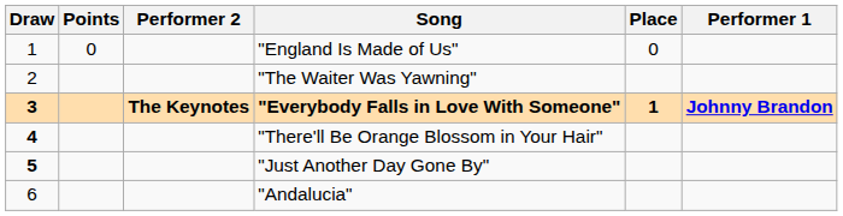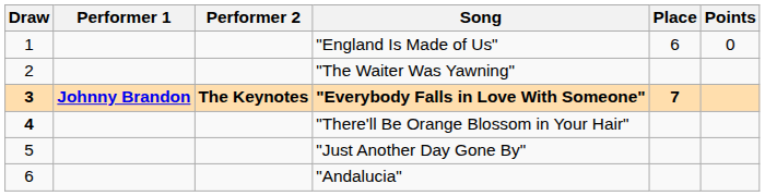 <table class="sortable wikitable" style="margin: 1em auto 1em auto">
 <tr>
 <th>Draw</th>
-<th>Points</th>
+<th>Performer 1</th>
 <th>Performer 2</th>
 <th>Song</th>
 <th>Place</th>
-<th>Performer 1</th>
+<th>Points</th>
 </tr>
 <tr>
 <td style="text-align:center;">1</td>
-<td style="text-align:center;">0</td>
+<td></td>
 <td></td>
 <td>"England Is Made of Us"</td>
+<td style="text-align:center;">6</td>
 <td style="text-align:center;">0</td>
-<td></td>
 </tr>
 <tr>
 <td style="text-align:center;">2</td>
 <td></td>
 <td></td>
 <td>"The Waiter Was Yawning"</td>
 <td></td>
 <td></td>
 </tr>
 <tr style="font-weight:bold; background:navajowhite;">
 <td style="text-align:center;">3</td>
-<td></td>
+<td><a href='#'>Johnny Brandon</a></td>
 <td>The Keynotes</td>
 <td>"Everybody Falls in Love With Someone"</td>
-<td style="text-align:center;">1</td>
-<td><a href='#'>Johnny Brandon</a></td>
+<td style="text-align:center;">7</td>
+<td></td>
 </tr>
 <tr>
 <td style="text-align:center;"><strong>4</strong></td>
 <td></td>
 <td></td>
 <td>"There'll Be Orange Blossom in Your Hair"</td>
 <td></td>
 <td></td>
 </tr>
 <tr>
-<td style="text-align:center;"><strong>5</strong></td>
+<td style="text-align:center;">5</td>
 <td></td>
 <td></td>
 <td>"Just Another Day Gone By"</td>
 <td></td>
 <td></td>
 </tr>
 <tr>
 <td style="text-align:center;">6</td>
 <td></td>
 <td></td>
 <td>"Andalucia"</td>
 <td></td>
 <td></td>
 </tr>
 </table>
